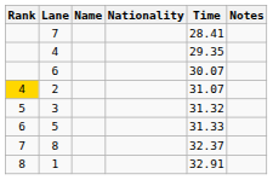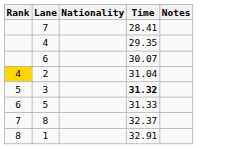 <table class="wikitable sortable" style="text-align:center">
 <tr>
 <th>Rank</th>
 <th>Lane</th>
-<th>Name</th>
 <th>Nationality</th>
 <th>Time</th>
 <th>Notes</th>
 </tr>
 <tr>
 <td></td>
 <td>7</td>
 <td align=left></td>
-<td align=left></td>
 <td>28.41</td>
 <td><strong></strong></td>
 </tr>
 <tr>
 <td></td>
 <td>4</td>
-<td align=left></td>
 <td align=left></td>
 <td>29.35</td>
 <td></td>
 </tr>
 <tr>
 <td></td>
 <td>6</td>
 <td align=left></td>
-<td align=left></td>
 <td>30.07</td>
 <td></td>
 </tr>
 <tr>
 <td style="background: gold;">4</td>
 <td>2</td>
 <td align=left></td>
-<td align=left></td>
-<td>31.07</td>
+<td>31.04</td>
 <td></td>
 </tr>
 <tr>
 <td>5</td>
 <td>3</td>
 <td align=left></td>
-<td align=left></td>
-<td>31.32</td>
+<td><strong>31.32</strong></td>
 <td></td>
 </tr>
 <tr>
 <td>6</td>
 <td>5</td>
-<td align=left></td>
 <td align=left></td>
 <td>31.33</td>
 <td></td>
 </tr>
 <tr>
 <td>7</td>
 <td>8</td>
 <td align=left></td>
-<td align=left></td>
 <td>32.37</td>
 <td></td>
 </tr>
 <tr>
 <td>8</td>
 <td>1</td>
 <td align=left></td>
-<td align=left></td>
 <td>32.91</td>
 <td></td>
 </tr>
 </table>
